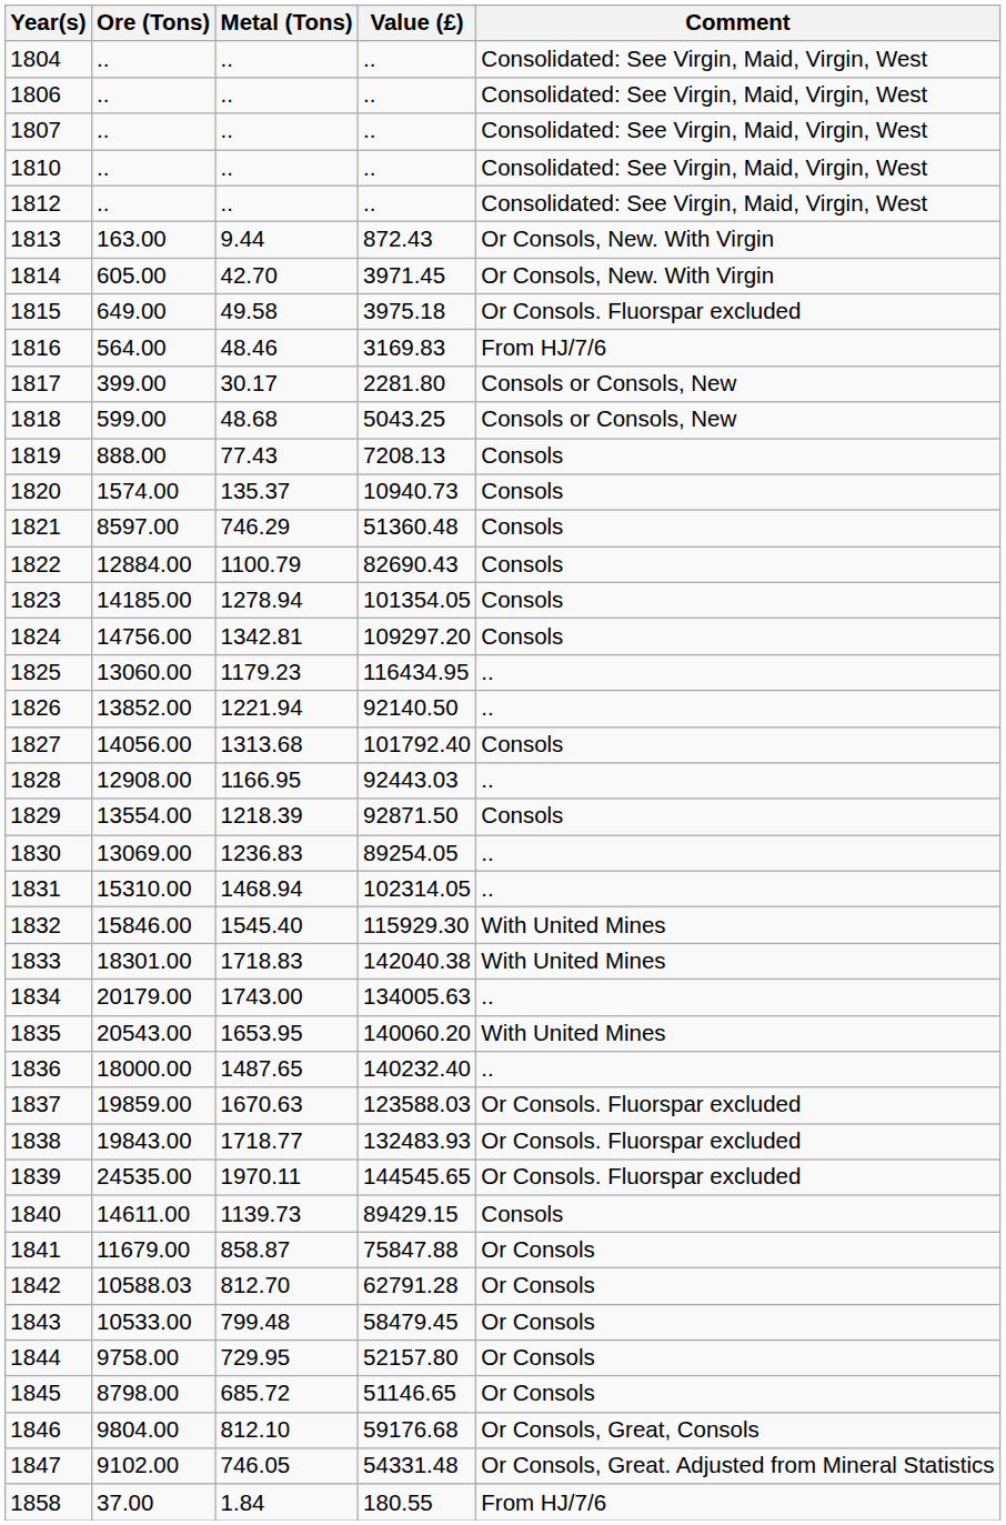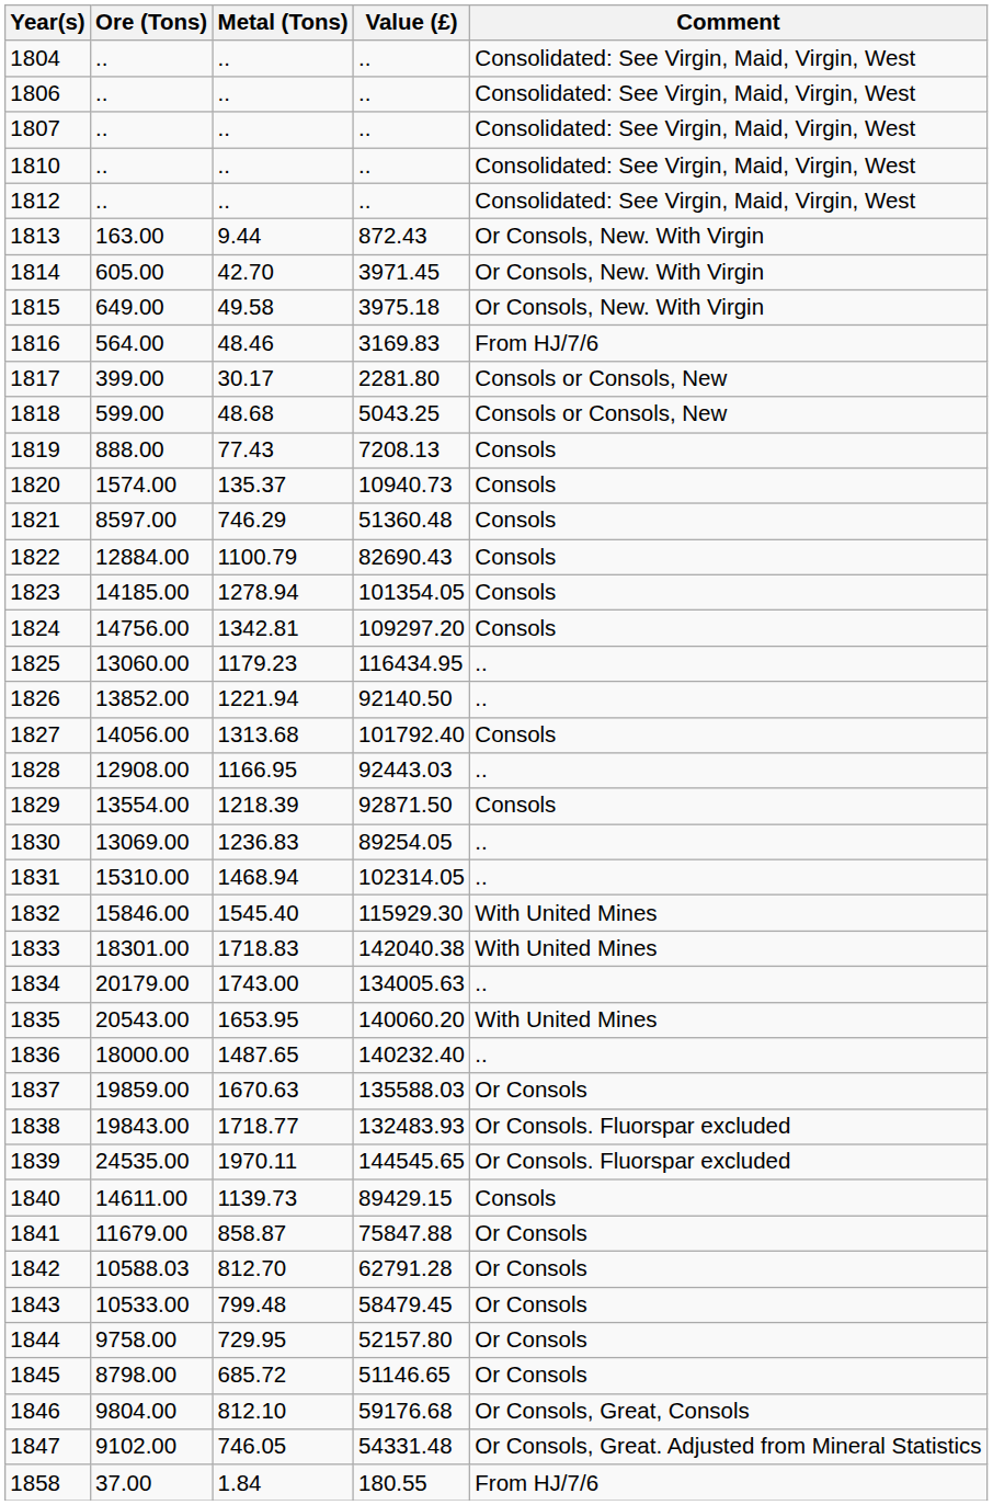 <table class="wikitable">
 <tr>
 <th>Year(s)</th>
 <th>Ore (Tons)</th>
 <th>Metal (Tons)</th>
 <th>Value (£)</th>
 <th>Comment</th>
 </tr>
 <tr>
 <td>1804</td>
 <td>..</td>
 <td>..</td>
 <td>..</td>
 <td>Consolidated: See Virgin, Maid, Virgin, West</td>
 </tr>
 <tr>
 <td>1806</td>
 <td>..</td>
 <td>..</td>
 <td>..</td>
 <td>Consolidated: See Virgin, Maid, Virgin, West</td>
 </tr>
 <tr>
 <td>1807</td>
 <td>..</td>
 <td>..</td>
 <td>..</td>
 <td>Consolidated: See Virgin, Maid, Virgin, West</td>
 </tr>
 <tr>
 <td>1810</td>
 <td>..</td>
 <td>..</td>
 <td>..</td>
 <td>Consolidated: See Virgin, Maid, Virgin, West</td>
 </tr>
 <tr>
 <td>1812</td>
 <td>..</td>
 <td>..</td>
 <td>..</td>
 <td>Consolidated: See Virgin, Maid, Virgin, West</td>
 </tr>
 <tr>
 <td>1813</td>
 <td>163.00</td>
 <td>9.44</td>
 <td>872.43</td>
 <td>Or Consols, New. With Virgin</td>
 </tr>
 <tr>
 <td>1814</td>
 <td>605.00</td>
 <td>42.70</td>
 <td>3971.45</td>
 <td>Or Consols, New. With Virgin</td>
 </tr>
 <tr>
 <td>1815</td>
 <td>649.00</td>
 <td>49.58</td>
 <td>3975.18</td>
-<td>Or Consols. Fluorspar excluded</td>
+<td>Or Consols, New. With Virgin</td>
 </tr>
 <tr>
 <td>1816</td>
 <td>564.00</td>
 <td>48.46</td>
 <td>3169.83</td>
 <td>From HJ/7/6</td>
 </tr>
 <tr>
 <td>1817</td>
 <td>399.00</td>
 <td>30.17</td>
 <td>2281.80</td>
 <td>Consols or Consols, New</td>
 </tr>
 <tr>
 <td>1818</td>
 <td>599.00</td>
 <td>48.68</td>
 <td>5043.25</td>
 <td>Consols or Consols, New</td>
 </tr>
 <tr>
 <td>1819</td>
 <td>888.00</td>
 <td>77.43</td>
 <td>7208.13</td>
 <td>Consols</td>
 </tr>
 <tr>
 <td>1820</td>
 <td>1574.00</td>
 <td>135.37</td>
 <td>10940.73</td>
 <td>Consols</td>
 </tr>
 <tr>
 <td>1821</td>
 <td>8597.00</td>
 <td>746.29</td>
 <td>51360.48</td>
 <td>Consols</td>
 </tr>
 <tr>
 <td>1822</td>
 <td>12884.00</td>
 <td>1100.79</td>
 <td>82690.43</td>
 <td>Consols</td>
 </tr>
 <tr>
 <td>1823</td>
 <td>14185.00</td>
 <td>1278.94</td>
 <td>101354.05</td>
 <td>Consols</td>
 </tr>
 <tr>
 <td>1824</td>
 <td>14756.00</td>
 <td>1342.81</td>
 <td>109297.20</td>
 <td>Consols</td>
 </tr>
 <tr>
 <td>1825</td>
 <td>13060.00</td>
 <td>1179.23</td>
 <td>116434.95</td>
 <td>..</td>
 </tr>
 <tr>
 <td>1826</td>
 <td>13852.00</td>
 <td>1221.94</td>
 <td>92140.50</td>
 <td>..</td>
 </tr>
 <tr>
 <td>1827</td>
 <td>14056.00</td>
 <td>1313.68</td>
 <td>101792.40</td>
 <td>Consols</td>
 </tr>
 <tr>
 <td>1828</td>
 <td>12908.00</td>
 <td>1166.95</td>
 <td>92443.03</td>
 <td>..</td>
 </tr>
 <tr>
 <td>1829</td>
 <td>13554.00</td>
 <td>1218.39</td>
 <td>92871.50</td>
 <td>Consols</td>
 </tr>
 <tr>
 <td>1830</td>
 <td>13069.00</td>
 <td>1236.83</td>
 <td>89254.05</td>
 <td>..</td>
 </tr>
 <tr>
 <td>1831</td>
 <td>15310.00</td>
 <td>1468.94</td>
 <td>102314.05</td>
 <td>..</td>
 </tr>
 <tr>
 <td>1832</td>
 <td>15846.00</td>
 <td>1545.40</td>
 <td>115929.30</td>
 <td>With United Mines</td>
 </tr>
 <tr>
 <td>1833</td>
 <td>18301.00</td>
 <td>1718.83</td>
 <td>142040.38</td>
 <td>With United Mines</td>
 </tr>
 <tr>
 <td>1834</td>
 <td>20179.00</td>
 <td>1743.00</td>
 <td>134005.63</td>
 <td>..</td>
 </tr>
 <tr>
 <td>1835</td>
 <td>20543.00</td>
 <td>1653.95</td>
 <td>140060.20</td>
 <td>With United Mines</td>
 </tr>
 <tr>
 <td>1836</td>
 <td>18000.00</td>
 <td>1487.65</td>
 <td>140232.40</td>
 <td>..</td>
 </tr>
 <tr>
 <td>1837</td>
 <td>19859.00</td>
 <td>1670.63</td>
-<td>123588.03</td>
-<td>Or Consols. Fluorspar excluded</td>
+<td>135588.03</td>
+<td>Or Consols</td>
 </tr>
 <tr>
 <td>1838</td>
 <td>19843.00</td>
 <td>1718.77</td>
 <td>132483.93</td>
 <td>Or Consols. Fluorspar excluded</td>
 </tr>
 <tr>
 <td>1839</td>
 <td>24535.00</td>
 <td>1970.11</td>
 <td>144545.65</td>
 <td>Or Consols. Fluorspar excluded</td>
 </tr>
 <tr>
 <td>1840</td>
 <td>14611.00</td>
 <td>1139.73</td>
 <td>89429.15</td>
 <td>Consols</td>
 </tr>
 <tr>
 <td>1841</td>
 <td>11679.00</td>
 <td>858.87</td>
 <td>75847.88</td>
 <td>Or Consols</td>
 </tr>
 <tr>
 <td>1842</td>
 <td>10588.03</td>
 <td>812.70</td>
 <td>62791.28</td>
 <td>Or Consols</td>
 </tr>
 <tr>
 <td>1843</td>
 <td>10533.00</td>
 <td>799.48</td>
 <td>58479.45</td>
 <td>Or Consols</td>
 </tr>
 <tr>
 <td>1844</td>
 <td>9758.00</td>
 <td>729.95</td>
 <td>52157.80</td>
 <td>Or Consols</td>
 </tr>
 <tr>
 <td>1845</td>
 <td>8798.00</td>
 <td>685.72</td>
 <td>51146.65</td>
 <td>Or Consols</td>
 </tr>
 <tr>
 <td>1846</td>
 <td>9804.00</td>
 <td>812.10</td>
 <td>59176.68</td>
 <td>Or Consols, Great, Consols</td>
 </tr>
 <tr>
 <td>1847</td>
 <td>9102.00</td>
 <td>746.05</td>
 <td>54331.48</td>
 <td>Or Consols, Great. Adjusted from Mineral Statistics</td>
 </tr>
 <tr>
 <td>1858</td>
 <td>37.00</td>
 <td>1.84</td>
 <td>180.55</td>
 <td>From HJ/7/6</td>
 </tr>
 </table>
